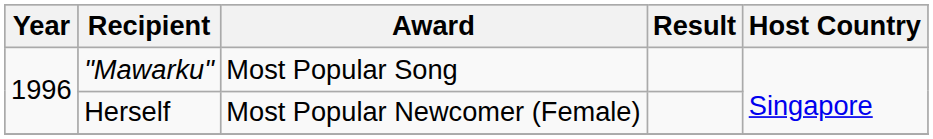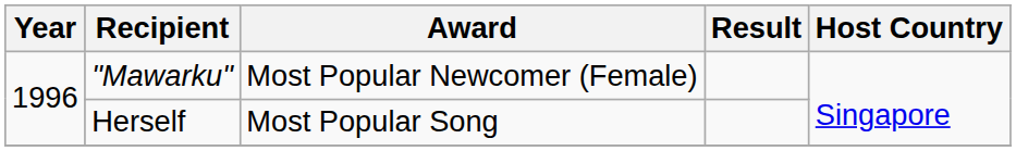 <table class="wikitable">
 <tr>
 <th>Year</th>
 <th>Recipient</th>
 <th>Award</th>
 <th>Result</th>
 <th>Host Country</th>
 </tr>
 <tr>
 <td rowspan="2">1996</td>
 <td rowspan="1"><em>"Mawarku"</em></td>
-<td rowspan="1">Most Popular Song</td>
+<td rowspan="1">Most Popular Newcomer (Female)</td>
 <td></td>
 <td rowspan="2"> <br> <a href='#'>Singapore</a></td>
 </tr>
 <tr>
 <td rowspan="1">Herself</td>
-<td rowspan="1">Most Popular Newcomer (Female)</td>
+<td rowspan="1">Most Popular Song</td>
 <td></td>
 </tr>
 <tr>
 </tr>
 </table>
